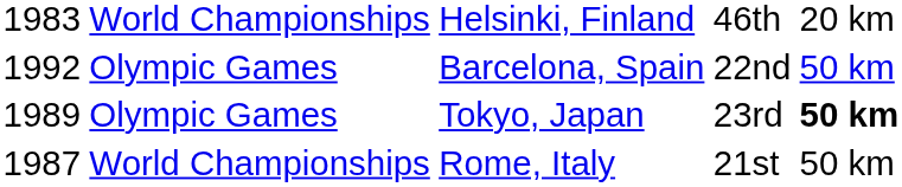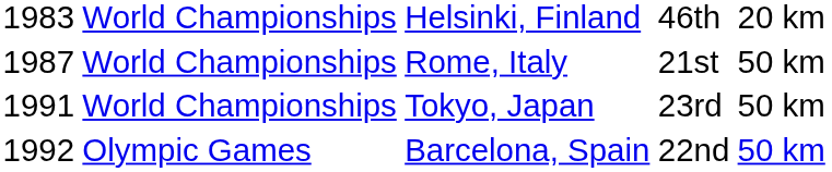 <table>
 <tr>
 <td>1983</td>
 <td><a href='#'>World Championships</a></td>
 <td><a href='#'>Helsinki, Finland</a></td>
 <td>46th</td>
 <td>20 km</td>
 </tr>
 <tr>
+<td>1987</td>
+<td><a href='#'>World Championships</a></td>
+<td><a href='#'>Rome, Italy</a></td>
+<td>21st</td>
+<td>50 km</td>
+</tr>
+<tr>
+<td>1991</td>
+<td><a href='#'>World Championships</a></td>
+<td><a href='#'>Tokyo, Japan</a></td>
+<td>23rd</td>
+<td>50 km</td>
+</tr>
+<tr>
 <td>1992</td>
 <td><a href='#'>Olympic Games</a></td>
 <td><a href='#'>Barcelona, Spain</a></td>
 <td>22nd</td>
 <td><a href='#'>50 km</a></td>
 </tr>
-<tr>
-<td>1989</td>
-<td><a href='#'>Olympic Games</a></td>
-<td><a href='#'>Tokyo, Japan</a></td>
-<td>23rd</td>
-<td><strong>50 km</strong></td>
-</tr>
-<tr>
-<td>1987</td>
-<td><a href='#'>World Championships</a></td>
-<td><a href='#'>Rome, Italy</a></td>
-<td>21st</td>
-<td>50 km</td>
-</tr>
 </table>
